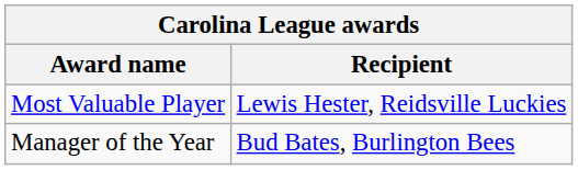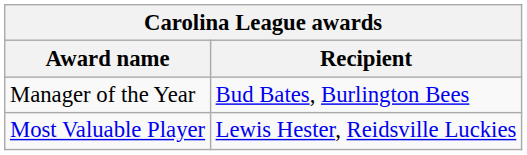 <table class="wikitable">
 <tr>
 <th colspan="2">Carolina League awards</th>
 </tr>
 <tr>
 <th>Award name</th>
 <th>Recipient</th>
 </tr>
 <tr>
+<td>Manager of the Year</td>
+<td><a href='#'>Bud Bates</a>, <a href='#'>Burlington Bees</a></td>
+</tr>
+<tr>
 <td><a href='#'>Most Valuable Player</a></td>
 <td><a href='#'>Lewis Hester</a>, <a href='#'>Reidsville Luckies</a></td>
 </tr>
-<tr>
-<td>Manager of the Year</td>
-<td><a href='#'>Bud Bates</a>, <a href='#'>Burlington Bees</a></td>
-</tr>
 </table>
